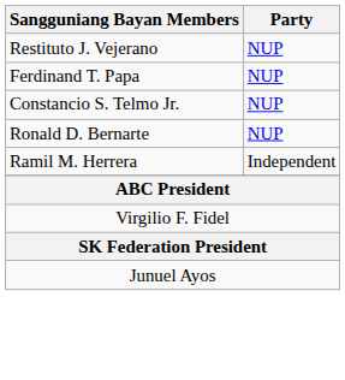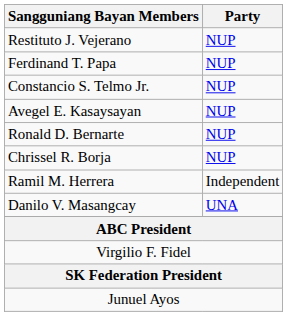 <table class="wikitable">
 <tr>
 <th>Sangguniang Bayan Members</th>
 <th>Party</th>
 </tr>
 <tr>
 <td>Restituto J. Vejerano</td>
 <td><a href='#'>NUP</a></td>
 </tr>
 <tr>
 <td>Ferdinand T. Papa</td>
 <td><a href='#'>NUP</a></td>
 </tr>
 <tr>
 <td>Constancio S. Telmo Jr.</td>
 <td><a href='#'>NUP</a></td>
 </tr>
 <tr>
+<td>Avegel E. Kasaysayan</td>
+<td><a href='#'>NUP</a></td>
+</tr>
+<tr>
 <td>Ronald D. Bernarte</td>
+<td><a href='#'>NUP</a></td>
+</tr>
+<tr>
+<td>Chrissel R. Borja</td>
 <td><a href='#'>NUP</a></td>
 </tr>
 <tr>
 <td>Ramil M. Herrera</td>
 <td>Independent</td>
+</tr>
+<tr>
+<td>Danilo V. Masangcay</td>
+<td><a href='#'>UNA</a></td>
 </tr>
 <tr>
 </tr>
 <tr>
 <th colspan="2">ABC President</th>
 </tr>
 <tr>
 <td colspan="2" style="text-align: center;">Virgilio F. Fidel</td>
 </tr>
 <tr>
 <th colspan="2">SK Federation President</th>
 </tr>
 <tr>
 <td colspan="2" style="text-align: center;">Junuel Ayos</td>
 </tr>
 </table>
